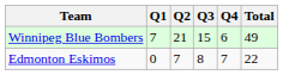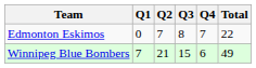 <table class="wikitable">
 <tr>
 <th>Team</th>
 <th>Q1</th>
 <th>Q2</th>
 <th>Q3</th>
 <th>Q4</th>
 <th>Total</th>
 </tr>
+<tr>
+<td><a href='#'>Edmonton Eskimos</a></td>
+<td>0</td>
+<td>7</td>
+<td>8</td>
+<td>7</td>
+<td>22</td>
+</tr>
 <tr style="background-color:#ddffdd">
 <td><a href='#'>Winnipeg Blue Bombers</a></td>
 <td>7</td>
 <td>21</td>
 <td>15</td>
 <td>6</td>
 <td>49</td>
 </tr>
-<tr>
-<td><a href='#'>Edmonton Eskimos</a></td>
-<td>0</td>
-<td>7</td>
-<td>8</td>
-<td>7</td>
-<td>22</td>
-</tr>
 </table>
